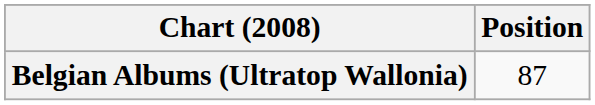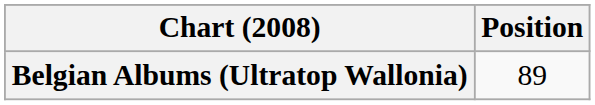 <table class="wikitable sortable plainrowheaders" style="text-align:center">
 <tr>
 <th scope="col">Chart (2008)</th>
 <th scope="col">Position</th>
 </tr>
 <tr>
 <th scope="row">Belgian Albums (Ultratop Wallonia)</th>
-<td>87</td>
+<td>89</td>
 </tr>
 </table>
